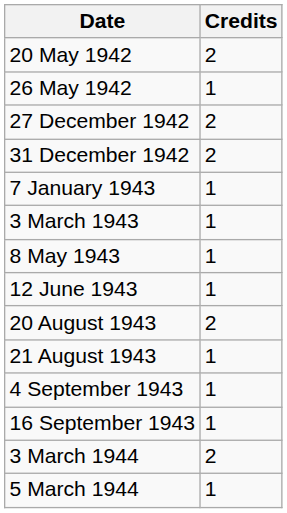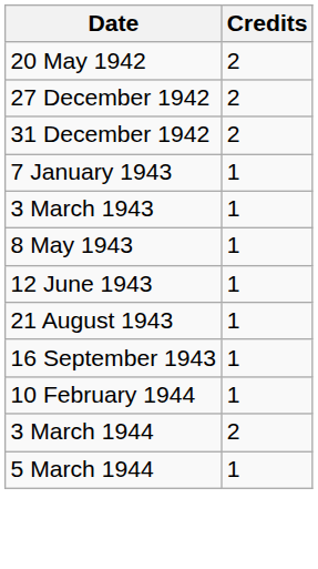 <table class="wikitable">
 <tr>
 <th>Date</th>
 <th>Credits</th>
 </tr>
 <tr>
 <td>20 May 1942</td>
 <td>2</td>
-</tr>
-<tr>
-<td>26 May 1942</td>
-<td>1</td>
 </tr>
 <tr>
 <td>27 December 1942</td>
 <td>2</td>
 </tr>
 <tr>
 <td>31 December 1942</td>
 <td>2</td>
 </tr>
 <tr>
 <td>7 January 1943</td>
 <td>1</td>
 </tr>
 <tr>
 <td>3 March 1943</td>
 <td>1</td>
 </tr>
 <tr>
 <td>8 May 1943</td>
 <td>1</td>
 </tr>
 <tr>
 <td>12 June 1943</td>
 <td>1</td>
 </tr>
 <tr>
-<td>20 August 1943</td>
-<td>2</td>
-</tr>
-<tr>
 <td>21 August 1943</td>
 <td>1</td>
 </tr>
 <tr>
-<td>4 September 1943</td>
+<td>16 September 1943</td>
 <td>1</td>
 </tr>
 <tr>
-<td>16 September 1943</td>
+<td>10 February 1944</td>
 <td>1</td>
 </tr>
 <tr>
 <td>3 March 1944</td>
 <td>2</td>
 </tr>
 <tr>
 <td>5 March 1944</td>
 <td>1</td>
 </tr>
 </table>
